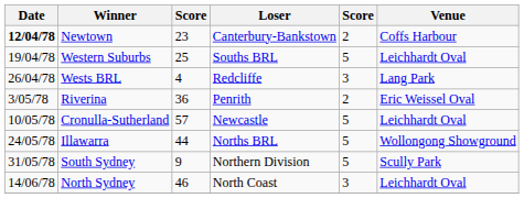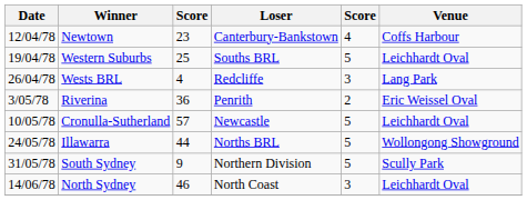 <table class="wikitable">
 <tr>
 <th>Date</th>
 <th>Winner</th>
 <th>Score</th>
 <th>Loser</th>
 <th>Score</th>
 <th>Venue</th>
 </tr>
 <tr>
-<td><strong>12/04/78</strong></td>
+<td>12/04/78</td>
 <td><a href='#'>Newtown</a></td>
 <td>23</td>
 <td><a href='#'>Canterbury-Bankstown</a></td>
-<td>2</td>
+<td>4</td>
 <td><a href='#'>Coffs Harbour</a></td>
 </tr>
 <tr>
 <td>19/04/78</td>
 <td><a href='#'>Western Suburbs</a></td>
 <td>25</td>
 <td><a href='#'>Souths BRL</a></td>
 <td>5</td>
 <td><a href='#'>Leichhardt Oval</a></td>
 </tr>
 <tr>
 <td>26/04/78</td>
 <td><a href='#'>Wests BRL</a></td>
 <td>4</td>
 <td><a href='#'>Redcliffe</a></td>
 <td>3</td>
 <td><a href='#'>Lang Park</a></td>
 </tr>
 <tr>
 <td>3/05/78</td>
 <td><a href='#'>Riverina</a></td>
 <td>36</td>
 <td><a href='#'>Penrith</a></td>
 <td>2</td>
 <td><a href='#'>Eric Weissel Oval</a></td>
 </tr>
 <tr>
 <td>10/05/78</td>
 <td><a href='#'>Cronulla-Sutherland</a></td>
 <td>57</td>
 <td><a href='#'>Newcastle</a></td>
 <td>5</td>
 <td><a href='#'>Leichhardt Oval</a></td>
 </tr>
 <tr>
 <td>24/05/78</td>
 <td><a href='#'>Illawarra</a></td>
 <td>44</td>
 <td><a href='#'>Norths BRL</a></td>
 <td>5</td>
 <td><a href='#'>Wollongong Showground</a></td>
 </tr>
 <tr>
 <td>31/05/78</td>
 <td><a href='#'>South Sydney</a></td>
 <td>9</td>
 <td>Northern Division</td>
 <td>5</td>
 <td><a href='#'>Scully Park</a></td>
 </tr>
 <tr>
 <td>14/06/78</td>
 <td><a href='#'>North Sydney</a></td>
 <td>46</td>
 <td>North Coast</td>
 <td>3</td>
 <td><a href='#'>Leichhardt Oval</a></td>
 </tr>
 <tr>
 </tr>
 </table>
